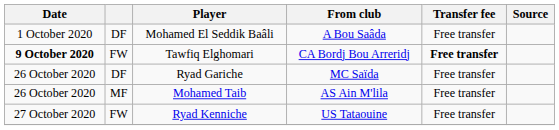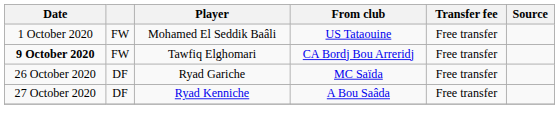 <table class="wikitable sortable" style="width:70%; text-align:center; font-size:85%; text-align:centre;">
 <tr>
 <th>Date</th>
 <th></th>
 <th>Player</th>
 <th>From club</th>
 <th>Transfer fee</th>
 <th>Source</th>
 </tr>
 <tr>
 <td>1 October 2020</td>
-<td>DF</td>
+<td>FW</td>
 <td> Mohamed El Seddik Baâli</td>
-<td><a href='#'>A Bou Saâda</a></td>
+<td> <a href='#'>US Tataouine</a></td>
 <td>Free transfer</td>
 <td></td>
 </tr>
 <tr>
 <td><strong>9 October 2020</strong></td>
 <td>FW</td>
 <td> Tawfiq Elghomari</td>
 <td><a href='#'>CA Bordj Bou Arreridj</a></td>
-<td><strong>Free transfer</strong></td>
+<td>Free transfer</td>
 <td></td>
 </tr>
 <tr>
 <td>26 October 2020</td>
 <td>DF</td>
 <td> Ryad Gariche</td>
 <td><a href='#'>MC Saïda</a></td>
 <td>Free transfer</td>
 <td></td>
 </tr>
 <tr>
-<td>26 October 2020</td>
-<td>MF</td>
-<td> <a href='#'>Mohamed Taib</a></td>
-<td><a href='#'>AS Ain M'lila</a></td>
-<td>Free transfer</td>
-<td></td>
-</tr>
-<tr>
 <td>27 October 2020</td>
-<td>FW</td>
+<td>DF</td>
 <td> <a href='#'>Ryad Kenniche</a></td>
-<td> <a href='#'>US Tataouine</a></td>
+<td><a href='#'>A Bou Saâda</a></td>
 <td>Free transfer</td>
 <td></td>
 </tr>
 <tr>
 </tr>
 </table>
